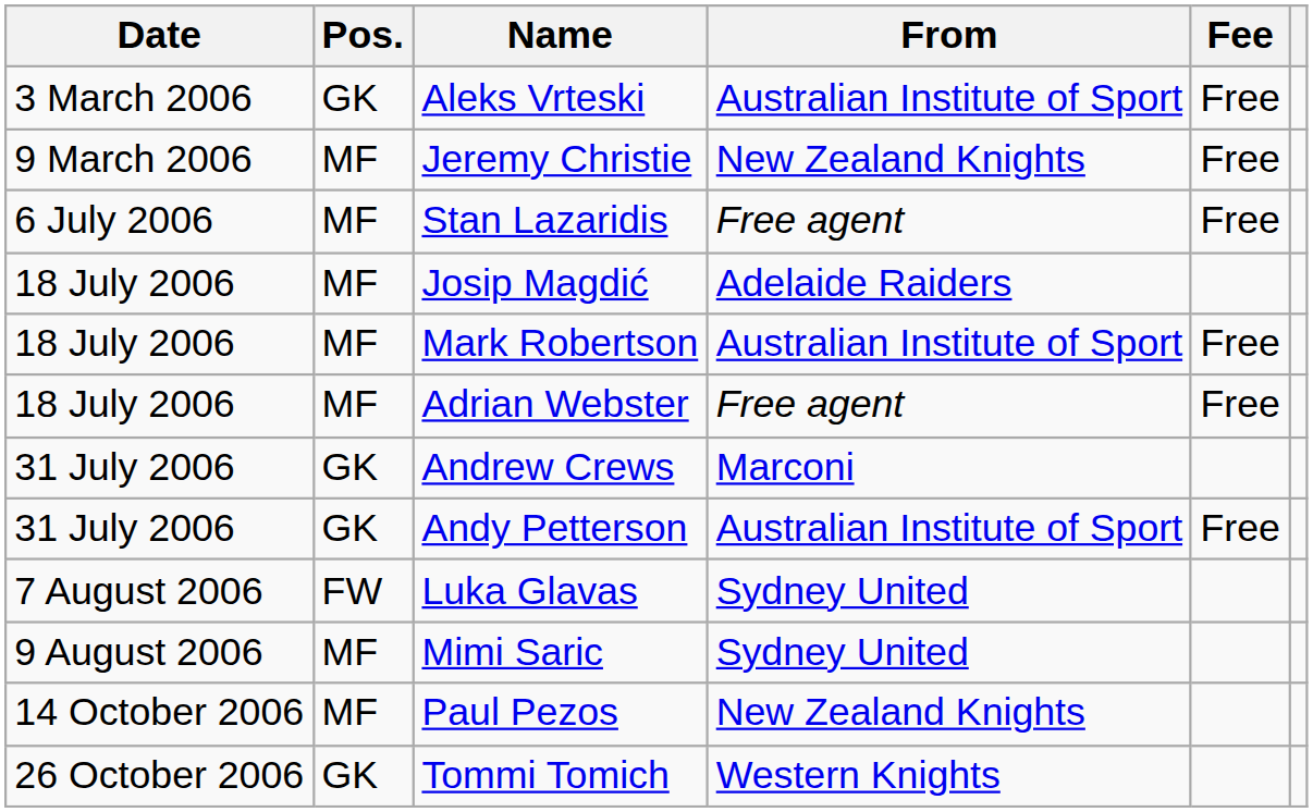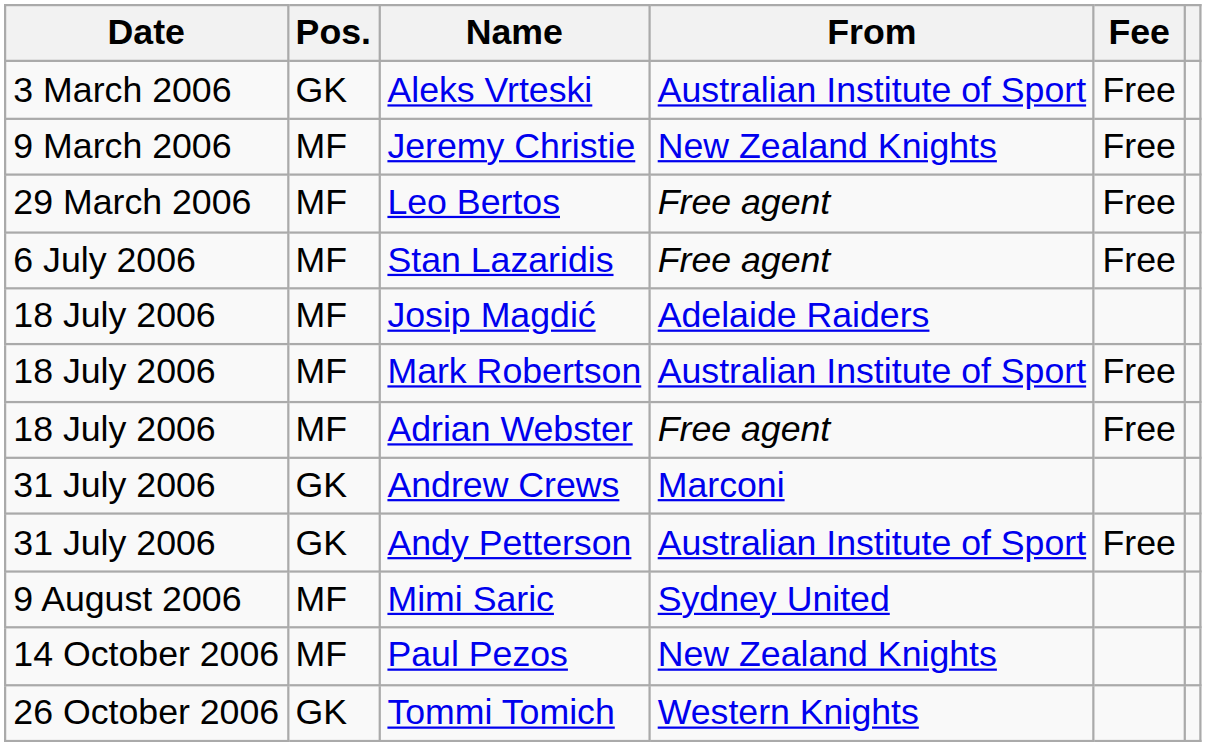 <table class="wikitable">
 <tr>
 <th>Date</th>
 <th>Pos.</th>
 <th>Name</th>
 <th>From</th>
 <th>Fee</th>
 <th></th>
 </tr>
 <tr>
 <td>3 March 2006</td>
 <td>GK</td>
 <td> <a href='#'>Aleks Vrteski</a></td>
 <td> <a href='#'>Australian Institute of Sport</a></td>
 <td>Free</td>
 <td></td>
 </tr>
 <tr>
 <td>9 March 2006</td>
 <td>MF</td>
 <td> <a href='#'>Jeremy Christie</a></td>
 <td> <a href='#'>New Zealand Knights</a></td>
+<td>Free</td>
+<td></td>
+</tr>
+<tr>
+<td>29 March 2006</td>
+<td>MF</td>
+<td> <a href='#'>Leo Bertos</a></td>
+<td><em>Free agent</em></td>
 <td>Free</td>
 <td></td>
 </tr>
 <tr>
 <td>6 July 2006</td>
 <td>MF</td>
 <td> <a href='#'>Stan Lazaridis</a></td>
 <td><em>Free agent</em></td>
 <td>Free</td>
 <td></td>
 </tr>
 <tr>
 <td>18 July 2006</td>
 <td>MF</td>
 <td> <a href='#'>Josip Magdić</a></td>
 <td> <a href='#'>Adelaide Raiders</a></td>
 <td></td>
 <td></td>
 </tr>
 <tr>
 <td>18 July 2006</td>
 <td>MF</td>
 <td> <a href='#'>Mark Robertson</a></td>
 <td> <a href='#'>Australian Institute of Sport</a></td>
 <td>Free</td>
 <td></td>
 </tr>
 <tr>
 <td>18 July 2006</td>
 <td>MF</td>
 <td> <a href='#'>Adrian Webster</a></td>
 <td><em>Free agent</em></td>
 <td>Free</td>
 <td></td>
 </tr>
 <tr>
 <td>31 July 2006</td>
 <td>GK</td>
 <td> <a href='#'>Andrew Crews</a></td>
 <td> <a href='#'>Marconi</a></td>
 <td></td>
 <td></td>
 </tr>
 <tr>
 <td>31 July 2006</td>
 <td>GK</td>
 <td> <a href='#'>Andy Petterson</a></td>
 <td> <a href='#'>Australian Institute of Sport</a></td>
 <td>Free</td>
 <td></td>
 </tr>
 <tr>
-<td>7 August 2006</td>
-<td>FW</td>
-<td> <a href='#'>Luka Glavas</a></td>
-<td> <a href='#'>Sydney United</a></td>
-<td></td>
-<td></td>
-</tr>
-<tr>
 <td>9 August 2006</td>
 <td>MF</td>
 <td> <a href='#'>Mimi Saric</a></td>
 <td> <a href='#'>Sydney United</a></td>
 <td></td>
 <td></td>
 </tr>
 <tr>
 <td>14 October 2006</td>
 <td>MF</td>
 <td> <a href='#'>Paul Pezos</a></td>
 <td> <a href='#'>New Zealand Knights</a></td>
 <td></td>
 <td></td>
 </tr>
 <tr>
 <td>26 October 2006</td>
 <td>GK</td>
 <td> <a href='#'>Tommi Tomich</a></td>
 <td> <a href='#'>Western Knights</a></td>
 <td></td>
 <td></td>
 </tr>
 </table>
